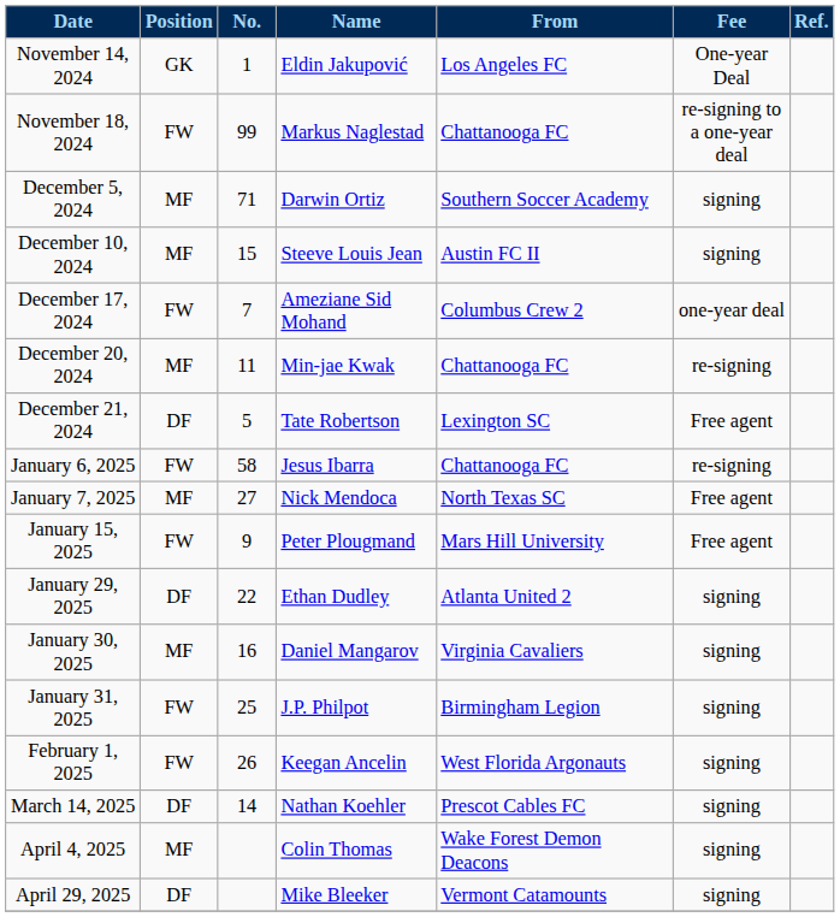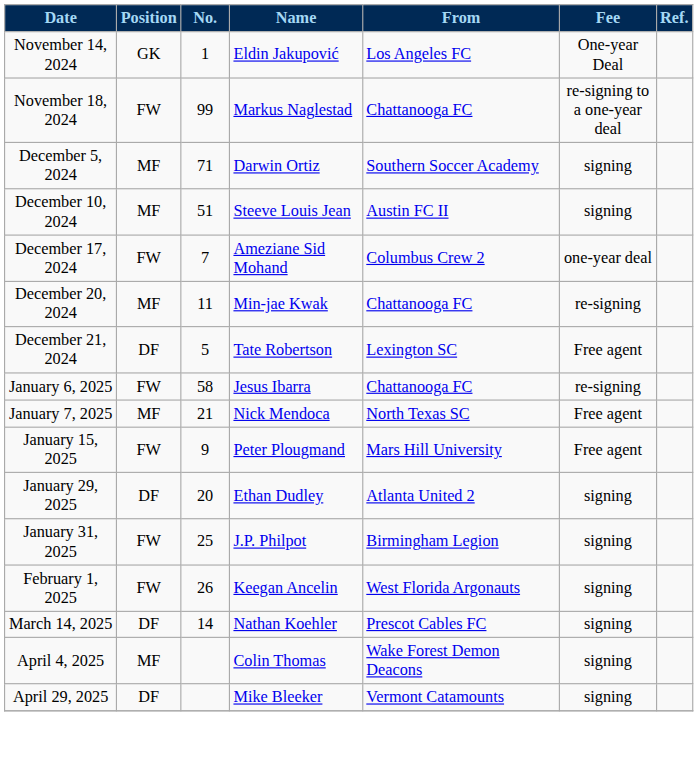 <table class="wikitable" style="text-align:center; font-size:90%; ">
 <tr>
 <th style="background:#002955; color:#A5D8F4; width:120px;">Date</th>
 <th style="background:#002955; color:#A5D8F4; width:50px;">Position</th>
 <th style="background:#002955; color:#A5D8F4; width:50px;">No.</th>
 <th style="background:#002955; color:#A5D8F4; width:150px;">Name</th>
 <th style="background:#002955; color:#A5D8F4; width:250px;">From</th>
 <th style="background:#002955; color:#A5D8F4; width:110px;">Fee</th>
 <th style="background:#002955; color:#A5D8F4; width:25px;">Ref.</th>
 </tr>
 <tr>
 <td>November 14, 2024</td>
 <td>GK</td>
 <td>1</td>
 <td align="left"> <a href='#'>Eldin Jakupović</a></td>
 <td align="left"> <a href='#'>Los Angeles FC</a></td>
 <td>One-year Deal</td>
 <td></td>
 </tr>
 <tr>
 <td>November 18, 2024</td>
 <td>FW</td>
 <td>99</td>
 <td align="left"> <a href='#'>Markus Naglestad</a></td>
 <td align="left"> <a href='#'>Chattanooga FC</a></td>
 <td>re-signing to a one-year deal</td>
 <td></td>
 </tr>
 <tr>
 <td>December 5, 2024</td>
 <td>MF</td>
 <td>71</td>
 <td align="left"> <a href='#'>Darwin Ortiz</a></td>
 <td align="left"> <a href='#'>Southern Soccer Academy</a></td>
 <td>signing</td>
 <td></td>
 </tr>
 <tr>
 <td>December 10, 2024</td>
 <td>MF</td>
-<td>15</td>
+<td>51</td>
 <td align="left"> <a href='#'>Steeve Louis Jean</a></td>
 <td align="left"> <a href='#'>Austin FC II</a></td>
 <td>signing</td>
 <td></td>
 </tr>
 <tr>
 <td>December 17, 2024</td>
 <td>FW</td>
 <td>7</td>
 <td align="left"> <a href='#'>Ameziane Sid Mohand</a></td>
 <td align="left"> <a href='#'>Columbus Crew 2</a></td>
 <td>one-year deal</td>
 <td></td>
 </tr>
 <tr>
 <td>December 20, 2024</td>
 <td>MF</td>
 <td>11</td>
 <td align="left"> <a href='#'>Min-jae Kwak</a></td>
 <td align="left"> <a href='#'>Chattanooga FC</a></td>
 <td>re-signing</td>
 <td></td>
 </tr>
 <tr>
 <td>December 21, 2024</td>
 <td>DF</td>
 <td>5</td>
 <td align="left"> <a href='#'>Tate Robertson</a></td>
 <td align="left"> <a href='#'>Lexington SC</a></td>
 <td>Free agent</td>
 <td></td>
 </tr>
 <tr>
 <td>January 6, 2025</td>
 <td>FW</td>
 <td>58</td>
 <td align="left"> <a href='#'>Jesus Ibarra</a></td>
 <td align="left"> <a href='#'>Chattanooga FC</a></td>
 <td>re-signing</td>
 <td></td>
 </tr>
 <tr>
 <td>January 7, 2025</td>
 <td>MF</td>
-<td>27</td>
+<td>21</td>
 <td align="left"> <a href='#'>Nick Mendoca</a></td>
 <td align="left"> <a href='#'>North Texas SC</a></td>
 <td>Free agent</td>
 <td></td>
 </tr>
 <tr>
 <td>January 15, 2025</td>
 <td>FW</td>
 <td>9</td>
 <td align="left"> <a href='#'>Peter Plougmand</a></td>
 <td align="left"> <a href='#'>Mars Hill University</a></td>
 <td>Free agent</td>
 <td></td>
 </tr>
 <tr>
 <td>January 29, 2025</td>
 <td>DF</td>
-<td>22</td>
+<td>20</td>
 <td align="left"> <a href='#'>Ethan Dudley</a></td>
 <td align="left"> <a href='#'>Atlanta United 2</a></td>
-<td>signing</td>
-<td></td>
-</tr>
-<tr>
-<td>January 30, 2025</td>
-<td>MF</td>
-<td>16</td>
-<td align="left"> <a href='#'>Daniel Mangarov</a></td>
-<td align="left"> <a href='#'>Virginia Cavaliers</a></td>
 <td>signing</td>
 <td></td>
 </tr>
 <tr>
 <td>January 31, 2025</td>
 <td>FW</td>
 <td>25</td>
 <td align="left"> <a href='#'>J.P. Philpot</a></td>
 <td align="left"> <a href='#'>Birmingham Legion</a></td>
 <td>signing</td>
 <td></td>
 </tr>
 <tr>
 <td>February 1, 2025</td>
 <td>FW</td>
 <td>26</td>
 <td align="left"> <a href='#'>Keegan Ancelin</a></td>
 <td align="left"> <a href='#'>West Florida Argonauts</a></td>
 <td>signing</td>
 <td></td>
 </tr>
 <tr>
 <td>March 14, 2025</td>
 <td>DF</td>
 <td>14</td>
 <td align="left"> <a href='#'>Nathan Koehler</a></td>
 <td align="left"> <a href='#'>Prescot Cables FC</a></td>
 <td>signing</td>
 <td></td>
 </tr>
 <tr>
 <td>April 4, 2025</td>
 <td>MF</td>
 <td></td>
 <td align="left"> <a href='#'> Colin Thomas</a></td>
 <td align="left"> <a href='#'> Wake Forest Demon Deacons</a></td>
 <td>signing</td>
 <td></td>
 </tr>
 <tr>
 <td>April 29, 2025</td>
 <td>DF</td>
 <td></td>
 <td align="left"> <a href='#'>Mike Bleeker</a></td>
 <td align="left"> <a href='#'> Vermont Catamounts</a></td>
 <td>signing</td>
 <td></td>
 </tr>
 <tr>
 </tr>
 </table>
